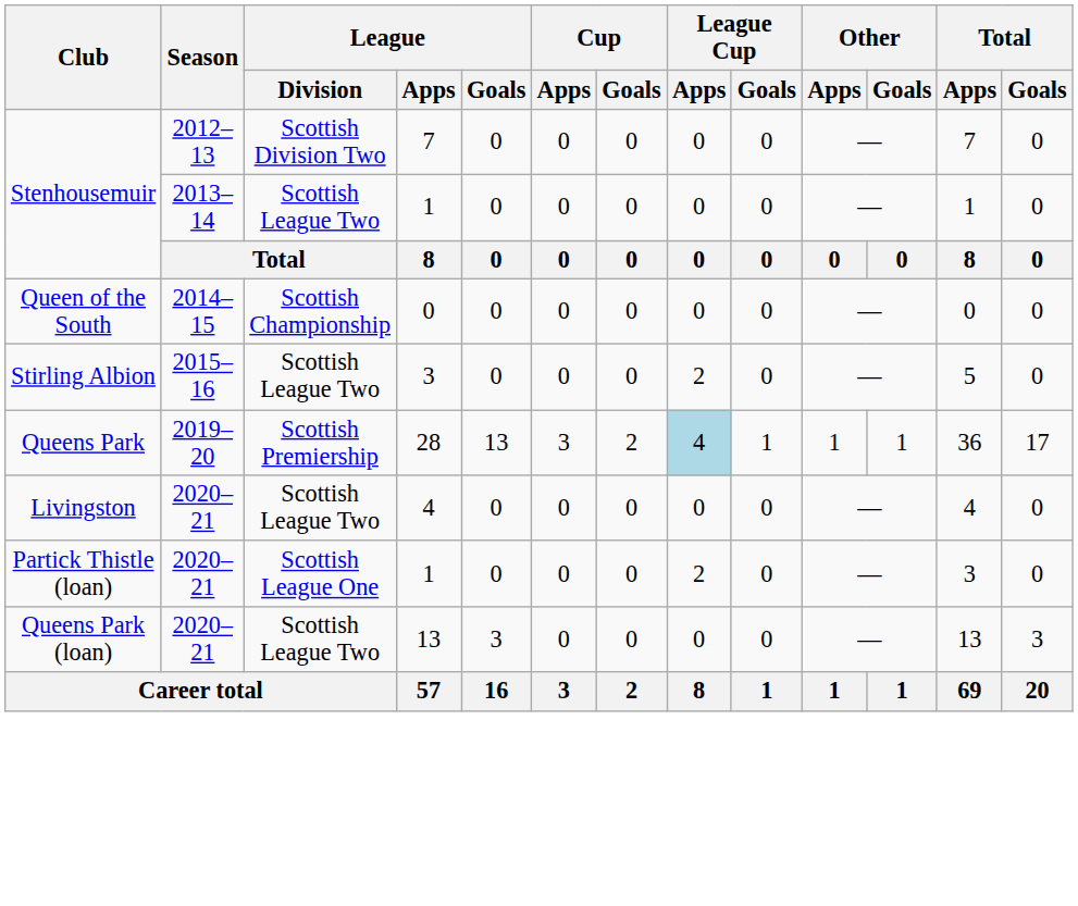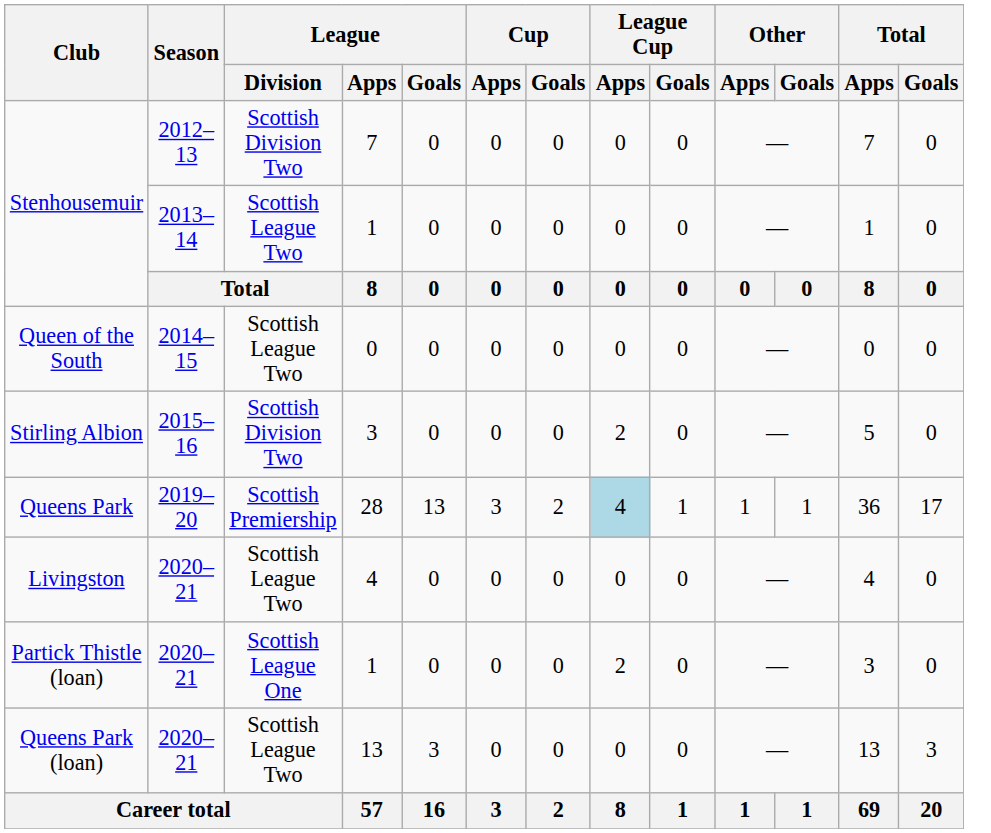 <table class="wikitable" style="text-align:center">
 <tr>
 <th rowspan="2">Club</th>
 <th rowspan="2">Season</th>
 <th colspan="3">League</th>
 <th colspan="2">Cup</th>
 <th colspan="2">League Cup</th>
 <th colspan="2">Other</th>
 <th colspan="2">Total</th>
 </tr>
 <tr>
 <th>Division</th>
 <th>Apps</th>
 <th>Goals</th>
 <th>Apps</th>
 <th>Goals</th>
 <th>Apps</th>
 <th>Goals</th>
 <th>Apps</th>
 <th>Goals</th>
 <th>Apps</th>
 <th>Goals</th>
 </tr>
 <tr>
 <td rowspan=3><a href='#'>Stenhousemuir</a></td>
 <td><a href='#'>2012–13</a></td>
 <td><a href='#'>Scottish Division Two</a></td>
 <td>7</td>
 <td>0</td>
 <td>0</td>
 <td>0</td>
 <td>0</td>
 <td>0</td>
 <td colspan=2>—</td>
 <td>7</td>
 <td>0</td>
 </tr>
 <tr>
 <td><a href='#'>2013–14</a></td>
 <td><a href='#'>Scottish League Two</a></td>
 <td>1</td>
 <td>0</td>
 <td>0</td>
 <td>0</td>
 <td>0</td>
 <td>0</td>
 <td colspan=2>—</td>
 <td>1</td>
 <td>0</td>
 </tr>
 <tr>
 <th colspan=2>Total</th>
 <th>8</th>
 <th>0</th>
 <th>0</th>
 <th>0</th>
 <th>0</th>
 <th>0</th>
 <th>0</th>
 <th>0</th>
 <th>8</th>
 <th>0</th>
 </tr>
 <tr>
 <td><a href='#'>Queen of the South</a></td>
 <td><a href='#'>2014–15</a></td>
-<td><a href='#'>Scottish Championship</a></td>
+<td>Scottish League Two</td>
 <td>0</td>
 <td>0</td>
 <td>0</td>
 <td>0</td>
 <td>0</td>
 <td>0</td>
 <td colspan=2>—</td>
 <td>0</td>
 <td>0</td>
 </tr>
 <tr>
 <td><a href='#'>Stirling Albion</a></td>
 <td><a href='#'>2015–16</a></td>
-<td>Scottish League Two</td>
+<td><a href='#'>Scottish Division Two</a></td>
 <td>3</td>
 <td>0</td>
 <td>0</td>
 <td>0</td>
 <td>2</td>
 <td>0</td>
 <td colspan=2>—</td>
 <td>5</td>
 <td>0</td>
 </tr>
 <tr>
 <td><a href='#'>Queens Park</a></td>
 <td><a href='#'>2019–20</a></td>
 <td><a href='#'>Scottish Premiership</a></td>
 <td>28</td>
 <td>13</td>
 <td>3</td>
 <td>2</td>
 <td style="background: lightblue;">4</td>
 <td>1</td>
 <td>1</td>
 <td>1</td>
 <td>36</td>
 <td>17</td>
 </tr>
 <tr>
 <td><a href='#'>Livingston</a></td>
 <td><a href='#'>2020–21</a></td>
 <td>Scottish League Two</td>
 <td>4</td>
 <td>0</td>
 <td>0</td>
 <td>0</td>
 <td>0</td>
 <td>0</td>
 <td colspan=2>—</td>
 <td>4</td>
 <td>0</td>
 </tr>
 <tr>
 <td><a href='#'>Partick Thistle</a> (loan)</td>
 <td><a href='#'>2020–21</a></td>
 <td><a href='#'>Scottish League One</a></td>
 <td>1</td>
 <td>0</td>
 <td>0</td>
 <td>0</td>
 <td>2</td>
 <td>0</td>
 <td colspan=2>—</td>
 <td>3</td>
 <td>0</td>
 </tr>
 <tr>
 <td><a href='#'>Queens Park</a> (loan)</td>
 <td><a href='#'>2020–21</a></td>
 <td>Scottish League Two</td>
 <td>13</td>
 <td>3</td>
 <td>0</td>
 <td>0</td>
 <td>0</td>
 <td>0</td>
 <td colspan=2>—</td>
 <td>13</td>
 <td>3</td>
 </tr>
 <tr>
 <th colspan="3">Career total</th>
 <th>57</th>
 <th>16</th>
 <th>3</th>
 <th>2</th>
 <th>8</th>
 <th>1</th>
 <th>1</th>
 <th>1</th>
 <th>69</th>
 <th>20</th>
 </tr>
 </table>
